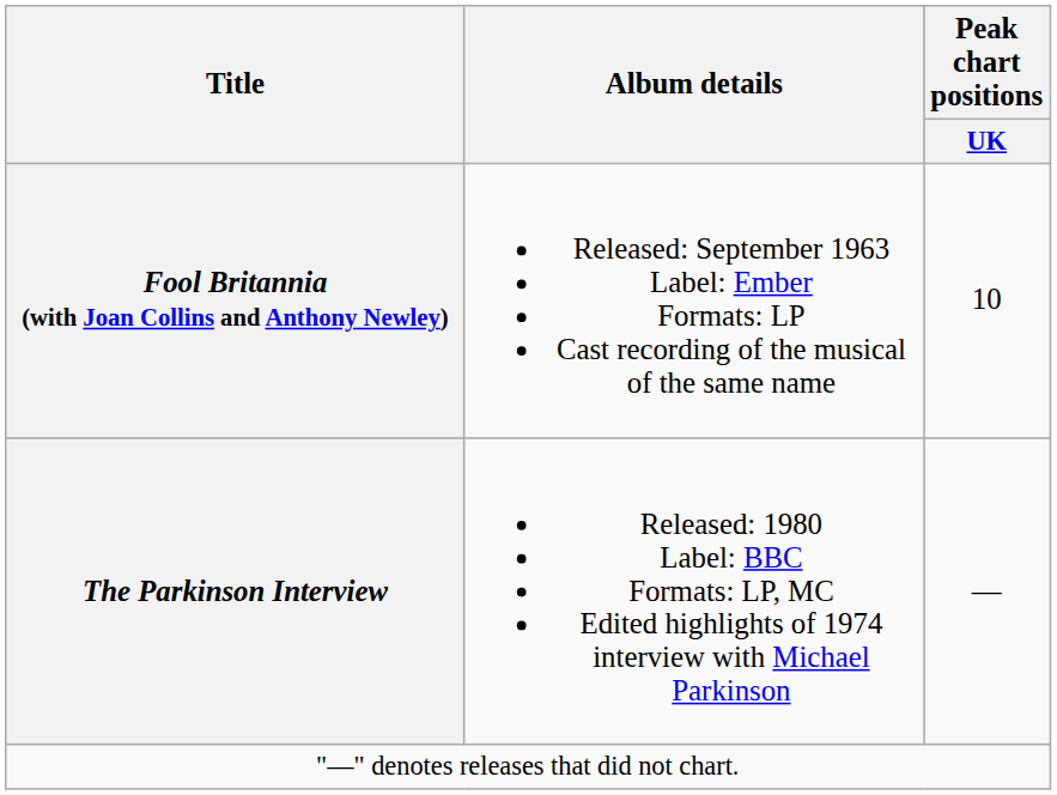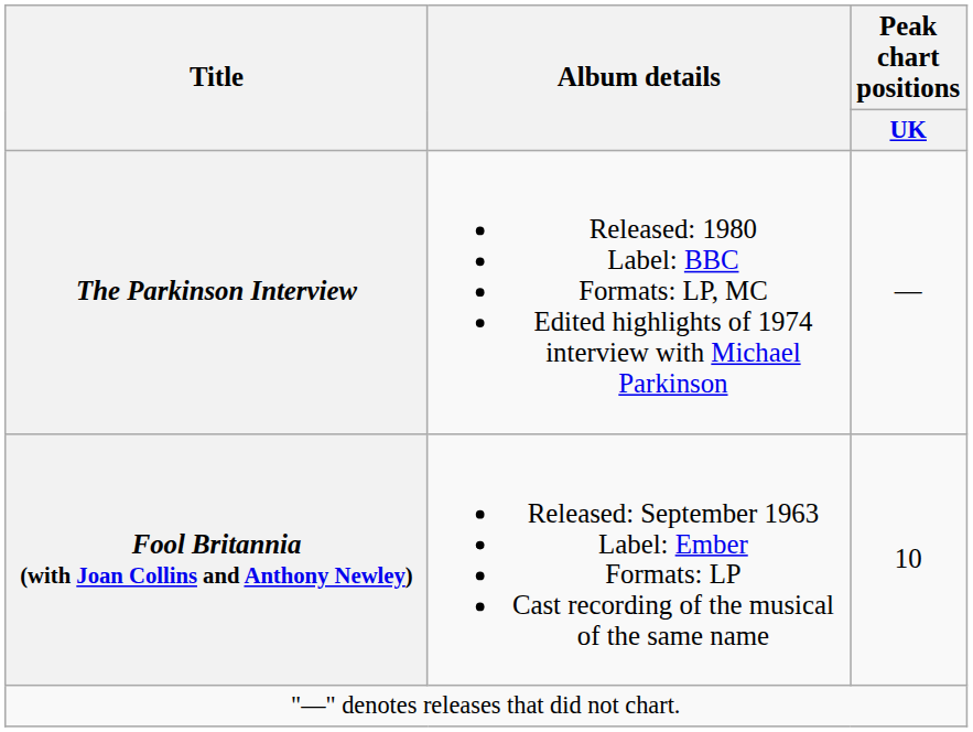 <table class="wikitable plainrowheaders" style="text-align:center;">
 <tr>
 <th rowspan="2" scope="col" style="width:15em;">Title</th>
 <th rowspan="2" scope="col" style="width:15em;">Album details</th>
 <th>Peak chart positions</th>
 </tr>
 <tr>
 <th scope="col" style="width:2em;font-size:90%;"><a href='#'>UK</a><br></th>
 </tr>
 <tr>
+<th scope="row"><em>The Parkinson Interview</em></th>
+<td><br><ul><li>Released: 1980</li><li>Label: <a href='#'>BBC</a></li><li>Formats: LP, MC</li><li>Edited highlights of 1974 interview with <a href='#'>Michael Parkinson</a></li></ul></td>
+<td>—</td>
+</tr>
+<tr>
 <th scope="row"><em>Fool Britannia</em><br><small>(with <a href='#'>Joan Collins</a> and <a href='#'>Anthony Newley</a>)</small></th>
 <td><br><ul><li>Released: September 1963</li><li>Label: <a href='#'>Ember</a></li><li>Formats: LP</li><li>Cast recording of the musical of the same name</li></ul></td>
 <td>10</td>
 </tr>
 <tr>
-<th scope="row"><em>The Parkinson Interview</em></th>
-<td><br><ul><li>Released: 1980</li><li>Label: <a href='#'>BBC</a></li><li>Formats: LP, MC</li><li>Edited highlights of 1974 interview with <a href='#'>Michael Parkinson</a></li></ul></td>
-<td>—</td>
-</tr>
-<tr>
 <td colspan="3" style="font-size:90%">"—" denotes releases that did not chart.</td>
 </tr>
 </table>
